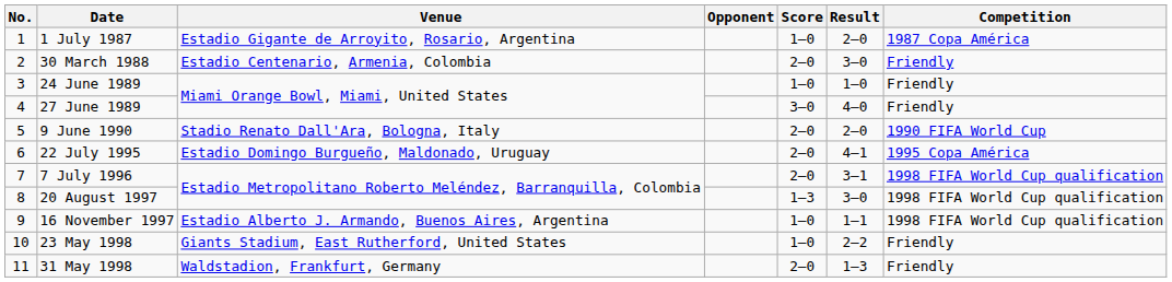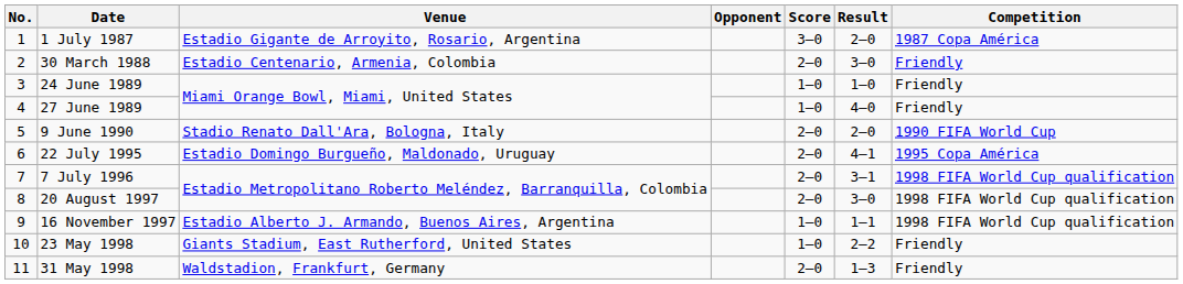 <table class="wikitable sortable">
 <tr>
 <th scope="col">No.</th>
 <th scope="col">Date</th>
 <th scope="col">Venue</th>
 <th scope="col">Opponent</th>
 <th scope="col">Score</th>
 <th scope="col">Result</th>
 <th scope="col">Competition</th>
 </tr>
 <tr>
 <td align="center">1</td>
 <td>1 July 1987</td>
 <td><a href='#'>Estadio Gigante de Arroyito</a>, <a href='#'>Rosario</a>, Argentina</td>
 <td></td>
-<td align="center">1–0</td>
+<td align="center">3–0</td>
 <td align="center">2–0</td>
 <td><a href='#'>1987 Copa América</a></td>
 </tr>
 <tr>
 <td align="center">2</td>
 <td>30 March 1988</td>
 <td><a href='#'>Estadio Centenario</a>, <a href='#'>Armenia</a>, Colombia</td>
 <td></td>
 <td align="center">2–0</td>
 <td align="center">3–0</td>
 <td><a href='#'>Friendly</a></td>
 </tr>
 <tr>
 <td align="center">3</td>
 <td>24 June 1989</td>
 <td rowspan="2"><a href='#'>Miami Orange Bowl</a>, <a href='#'>Miami</a>, United States</td>
 <td></td>
 <td align="center">1–0</td>
 <td align="center">1–0</td>
 <td>Friendly</td>
 </tr>
 <tr>
 <td align="center">4</td>
 <td>27 June 1989</td>
 <td></td>
-<td align="center">3–0</td>
+<td align="center">1–0</td>
 <td align="center">4–0</td>
 <td>Friendly</td>
 </tr>
 <tr>
 <td align="center">5</td>
 <td>9 June 1990</td>
 <td><a href='#'>Stadio Renato Dall'Ara</a>, <a href='#'>Bologna</a>, Italy</td>
 <td></td>
 <td align="center">2–0</td>
 <td align="center">2–0</td>
 <td><a href='#'>1990 FIFA World Cup</a></td>
 </tr>
 <tr>
 <td align="center">6</td>
 <td>22 July 1995</td>
 <td><a href='#'>Estadio Domingo Burgueño</a>, <a href='#'>Maldonado</a>, Uruguay</td>
 <td></td>
 <td align="center">2–0</td>
 <td align="center">4–1</td>
 <td><a href='#'>1995 Copa América</a></td>
 </tr>
 <tr>
 <td align="center">7</td>
 <td>7 July 1996</td>
 <td rowspan="2"><a href='#'>Estadio Metropolitano Roberto Meléndez</a>, <a href='#'>Barranquilla</a>, Colombia</td>
 <td></td>
 <td align="center">2–0</td>
 <td align="center">3–1</td>
 <td><a href='#'>1998 FIFA World Cup qualification</a></td>
 </tr>
 <tr>
 <td align="center">8</td>
 <td>20 August 1997</td>
 <td></td>
-<td align="center">1–3</td>
+<td align="center">2–0</td>
 <td align="center">3–0</td>
 <td>1998 FIFA World Cup qualification</td>
 </tr>
 <tr>
 <td align="center">9</td>
 <td>16 November 1997</td>
 <td><a href='#'>Estadio Alberto J. Armando</a>, <a href='#'>Buenos Aires</a>, Argentina</td>
 <td></td>
 <td align="center">1–0</td>
 <td align="center">1–1</td>
 <td>1998 FIFA World Cup qualification</td>
 </tr>
 <tr>
 <td align="center">10</td>
 <td>23 May 1998</td>
 <td><a href='#'>Giants Stadium</a>, <a href='#'>East Rutherford</a>, United States</td>
 <td></td>
 <td align="center">1–0</td>
 <td align="center">2–2</td>
 <td>Friendly</td>
 </tr>
 <tr>
 <td align="center">11</td>
 <td>31 May 1998</td>
 <td><a href='#'>Waldstadion</a>, <a href='#'>Frankfurt</a>, Germany</td>
 <td></td>
 <td align="center">2–0</td>
 <td align="center">1–3</td>
 <td>Friendly</td>
 </tr>
 </table>
